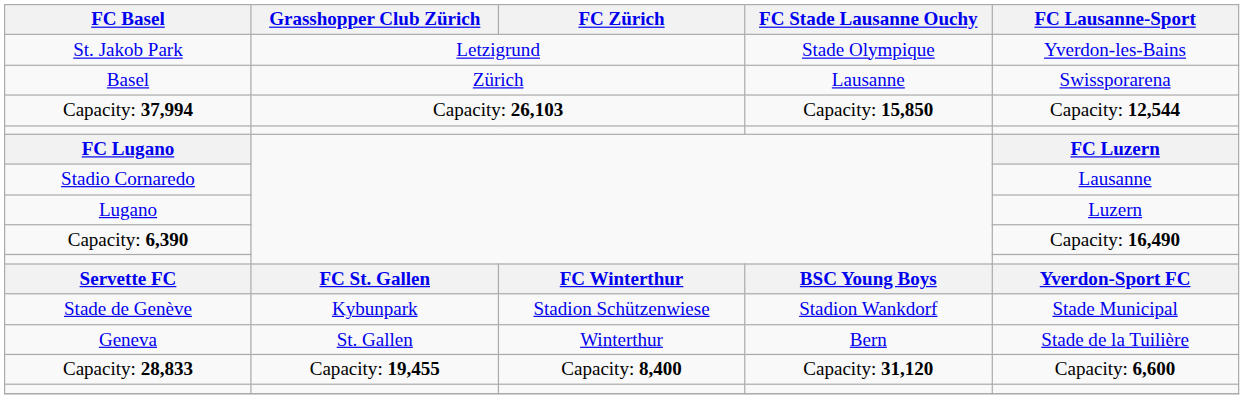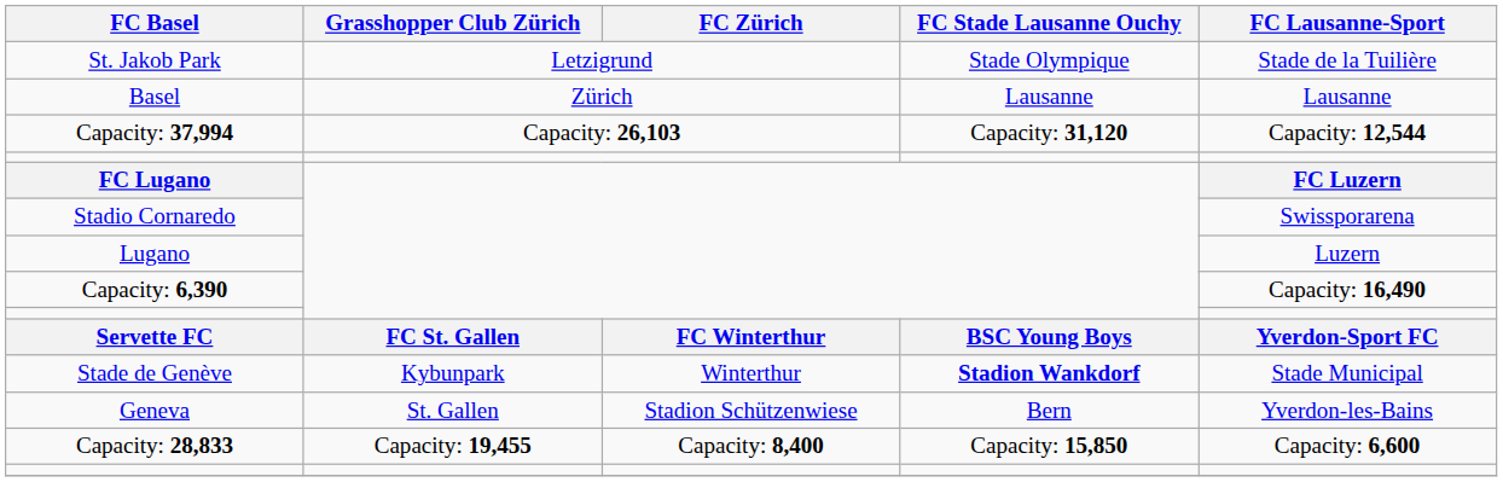 <table class="wikitable" style="text-align:center">
 <tr>
 <th width=200><a href='#'>FC Basel</a></th>
 <th width=200><a href='#'>Grasshopper Club Zürich</a></th>
 <th width=200><a href='#'>FC Zürich</a></th>
 <th width=200><a href='#'>FC Stade Lausanne Ouchy</a></th>
 <th width=200><a href='#'>FC Lausanne-Sport</a></th>
 </tr>
 <tr>
 <td><a href='#'>St. Jakob Park</a></td>
 <td colspan=2><a href='#'>Letzigrund</a></td>
 <td><a href='#'>Stade Olympique</a></td>
-<td><a href='#'>Yverdon-les-Bains</a></td>
+<td><a href='#'>Stade de la Tuilière</a></td>
 </tr>
 <tr>
 <td><a href='#'>Basel</a></td>
 <td colspan=2><a href='#'>Zürich</a></td>
 <td><a href='#'>Lausanne</a></td>
-<td><a href='#'>Swissporarena</a></td>
+<td><a href='#'>Lausanne</a></td>
 </tr>
 <tr>
 <td>Capacity: <strong>37,994</strong></td>
 <td colspan=2>Capacity: <strong>26,103</strong></td>
-<td>Capacity: <strong>15,850</strong></td>
+<td>Capacity: <strong>31,120</strong></td>
 <td>Capacity: <strong>12,544</strong></td>
 </tr>
 <tr>
 <td></td>
 <td colspan=2></td>
 <td></td>
 <td></td>
 </tr>
 <tr>
 <th><a href='#'>FC Lugano</a></th>
 <td colspan=3 rowspan=5></td>
 <th><a href='#'>FC Luzern</a></th>
 </tr>
 <tr>
 <td><a href='#'>Stadio Cornaredo</a></td>
-<td><a href='#'>Lausanne</a></td>
+<td><a href='#'>Swissporarena</a></td>
 </tr>
 <tr>
 <td><a href='#'>Lugano</a></td>
 <td><a href='#'>Luzern</a></td>
 </tr>
 <tr>
 <td>Capacity: <strong>6,390</strong></td>
 <td>Capacity: <strong>16,490</strong></td>
 </tr>
 <tr>
 <td></td>
 <td></td>
 </tr>
 <tr>
 <th><a href='#'>Servette FC</a></th>
 <th><a href='#'>FC St. Gallen</a></th>
 <th><a href='#'>FC Winterthur</a></th>
 <th><a href='#'>BSC Young Boys</a></th>
 <th><a href='#'>Yverdon-Sport FC</a></th>
 </tr>
 <tr>
 <td><a href='#'>Stade de Genève</a></td>
 <td><a href='#'>Kybunpark</a></td>
-<td><a href='#'>Stadion Schützenwiese</a></td>
-<td><a href='#'>Stadion Wankdorf</a></td>
+<td><a href='#'>Winterthur</a></td>
+<td><strong><a href='#'>Stadion Wankdorf</a></strong></td>
 <td><a href='#'>Stade Municipal</a></td>
 </tr>
 <tr>
 <td><a href='#'>Geneva</a></td>
 <td><a href='#'>St. Gallen</a></td>
-<td><a href='#'>Winterthur</a></td>
+<td><a href='#'>Stadion Schützenwiese</a></td>
 <td><a href='#'>Bern</a></td>
-<td><a href='#'>Stade de la Tuilière</a></td>
+<td><a href='#'>Yverdon-les-Bains</a></td>
 </tr>
 <tr>
 <td>Capacity: <strong>28,833</strong></td>
 <td>Capacity: <strong>19,455</strong></td>
 <td>Capacity: <strong>8,400</strong></td>
-<td>Capacity: <strong>31,120</strong></td>
+<td>Capacity: <strong>15,850</strong></td>
 <td>Capacity: <strong>6,600</strong></td>
 </tr>
 <tr>
 <td></td>
 <td></td>
 <td></td>
 <td></td>
 <td></td>
 </tr>
 <tr>
 </tr>
 </table>
